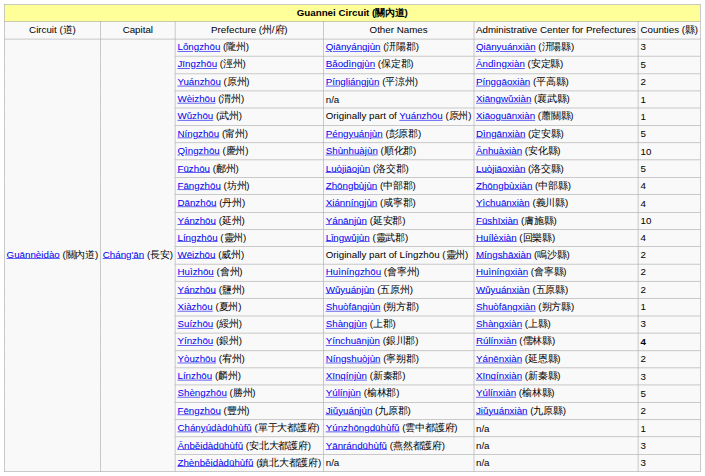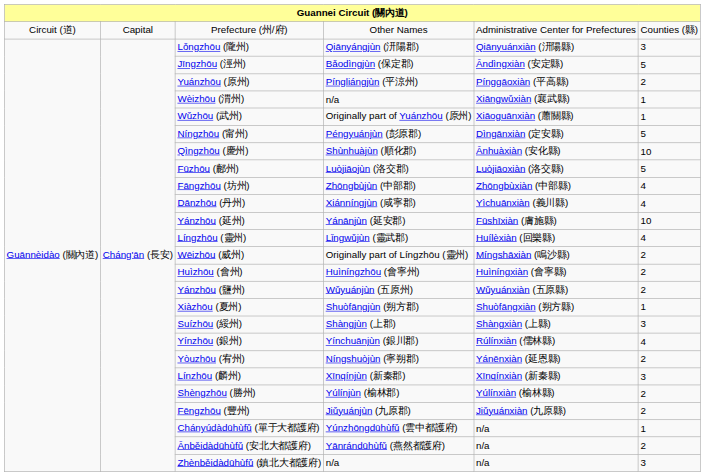 <table class="wikitable collapsible collapsed">
 <tr>
 <th colspan="12" align="center" style="background: #ffff99;"><strong>Guannei Circuit (關內道)</strong></th>
 </tr>
 <tr align="center">
 <td>Circuit (道)</td>
 <td>Capital</td>
 <td>Prefecture (州/府)</td>
 <td>Other Names</td>
 <td>Administrative Center for Prefectures</td>
 <td>Counties (縣)</td>
 </tr>
 <tr>
 <td rowspan="25"><a href='#'>Guānnèidào</a> (關內道)</td>
 <td rowspan="25"><a href='#'>Cháng'ān</a> (長安)</td>
 <td><a href='#'>Lǒngzhōu</a> (隴州)</td>
 <td><a href='#'>Qiānyángjùn</a> (汧陽郡)</td>
 <td><a href='#'>Qiānyuánxiàn</a> (汧陽縣)</td>
 <td>3</td>
 </tr>
 <tr>
 <td><a href='#'>Jīngzhōu</a> (涇州)</td>
 <td><a href='#'>Bǎodìngjùn</a> (保定郡)</td>
 <td><a href='#'>Āndìngxiàn</a> (安定縣)</td>
 <td>5</td>
 </tr>
 <tr>
 <td><a href='#'>Yuánzhōu</a> (原州)</td>
 <td><a href='#'>Píngliángjùn</a> (平涼州)</td>
 <td><a href='#'>Pínggāoxiàn</a> (平高縣)</td>
 <td>2</td>
 </tr>
 <tr>
 <td><a href='#'>Wèizhōu</a> (渭州)</td>
 <td>n/a</td>
 <td><a href='#'>Xiāngwǔxiàn</a> (襄武縣)</td>
 <td>1</td>
 </tr>
 <tr>
 <td><a href='#'>Wǔzhōu</a> (武州)</td>
 <td>Originally part of <a href='#'>Yuánzhōu</a> (原州)</td>
 <td><a href='#'>Xiāoguānxiàn</a> (蕭關縣)</td>
 <td>1</td>
 </tr>
 <tr>
 <td><a href='#'>Níngzhōu</a> (甯州)</td>
 <td><a href='#'>Péngyuánjùn</a> (彭原郡)</td>
 <td><a href='#'>Dìngānxiàn</a> (定安縣)</td>
 <td>5</td>
 </tr>
 <tr>
 <td><a href='#'>Qìngzhōu</a> (慶州)</td>
 <td><a href='#'>Shùnhuàjùn</a> (順化郡)</td>
 <td><a href='#'>Ānhuàxiàn</a> (安化縣)</td>
 <td>10</td>
 </tr>
 <tr>
 <td><a href='#'>Fūzhōu</a> (鄜州)</td>
 <td><a href='#'>Luòjiāojùn</a> (洛交郡)</td>
 <td><a href='#'>Luòjiāoxiàn</a> (洛交縣)</td>
 <td>5</td>
 </tr>
 <tr>
 <td><a href='#'>Fāngzhōu</a> (坊州)</td>
 <td><a href='#'>Zhōngbùjùn</a> (中部郡)</td>
 <td><a href='#'>Zhōngbùxiàn</a> (中部縣)</td>
 <td>4</td>
 </tr>
 <tr>
 <td><a href='#'>Dānzhōu</a> (丹州)</td>
 <td><a href='#'>Xiánníngjùn</a> (咸寧郡)</td>
 <td><a href='#'>Yìchuānxiàn</a> (義川縣)</td>
 <td>4</td>
 </tr>
 <tr>
 <td><a href='#'>Yánzhōu</a> (延州)</td>
 <td><a href='#'>Yánānjùn</a> (延安郡)</td>
 <td><a href='#'>Fūshīxiàn</a> (膚施縣)</td>
 <td>10</td>
 </tr>
 <tr>
 <td><a href='#'>Língzhōu</a> (靈州)</td>
 <td><a href='#'>Lǐngwǔjùn</a> (靈武郡)</td>
 <td><a href='#'>Huílèxiàn</a> (回樂縣)</td>
 <td>4</td>
 </tr>
 <tr>
 <td><a href='#'>Wēizhōu</a> (威州)</td>
 <td>Originally part of Língzhōu (靈州)</td>
 <td><a href='#'>Míngshāxiàn</a> (鳴沙縣)</td>
 <td>2</td>
 </tr>
 <tr>
 <td><a href='#'>Huìzhōu</a> (會州)</td>
 <td><a href='#'>Huìníngzhōu</a> (會寧州)</td>
 <td><a href='#'>Huìníngxiàn</a> (會寧縣)</td>
 <td>2</td>
 </tr>
 <tr>
 <td><a href='#'>Yánzhōu</a> (鹽州)</td>
 <td><a href='#'>Wǔyuánjùn</a> (五原州)</td>
 <td><a href='#'>Wǔyuánxiàn</a> (五原縣)</td>
 <td>2</td>
 </tr>
 <tr>
 <td><a href='#'>Xiàzhōu</a> (夏州)</td>
 <td><a href='#'>Shuòfāngjùn</a> (朔方郡)</td>
 <td><a href='#'>Shuòfāngxiàn</a> (朔方縣)</td>
 <td>1</td>
 </tr>
 <tr>
 <td><a href='#'>Suízhōu</a> (綏州)</td>
 <td><a href='#'>Shàngjùn</a> (上郡)</td>
 <td><a href='#'>Shàngxiàn</a> (上縣)</td>
 <td>3</td>
 </tr>
 <tr>
 <td><a href='#'>Yínzhōu</a> (銀州)</td>
 <td><a href='#'>Yínchuānjùn</a> (銀川郡)</td>
 <td><a href='#'>Rúlínxiàn</a> (儒林縣)</td>
-<td><strong>4</strong></td>
+<td>4</td>
 </tr>
 <tr>
 <td><a href='#'>Yòuzhōu</a> (宥州)</td>
 <td><a href='#'>Níngshuòjùn</a> (寧朔郡)</td>
 <td><a href='#'>Yánēnxiàn</a> (延恩縣)</td>
 <td>2</td>
 </tr>
 <tr>
 <td><a href='#'>Línzhōu</a> (麟州)</td>
 <td><a href='#'>Xīnqínjùn</a> (新秦郡)</td>
 <td><a href='#'>Xīnqínxiàn</a> (新秦縣)</td>
 <td>3</td>
 </tr>
 <tr>
 <td><a href='#'>Shèngzhōu</a> (勝州)</td>
 <td><a href='#'>Yúlínjùn</a> (榆林郡)</td>
 <td><a href='#'>Yúlínxiàn</a> (榆林縣)</td>
-<td>5</td>
+<td>2</td>
 </tr>
 <tr>
 <td><a href='#'>Fēngzhōu</a> (豐州)</td>
 <td><a href='#'>Jiǔyuánjùn</a> (九原郡)</td>
 <td><a href='#'>Jiǔyuánxiàn</a> (九原縣)</td>
 <td>2</td>
 </tr>
 <tr>
 <td><a href='#'>Chányúdàdūhùfǔ</a> (單于大都護府)</td>
 <td><a href='#'>Yúnzhōngdūhùfǔ</a> (雲中都護府)</td>
 <td>n/a</td>
 <td>1</td>
 </tr>
 <tr>
 <td><a href='#'>Ānběidàdūhùfǔ</a> (安北大都護府)</td>
 <td><a href='#'>Yānrándūhùfǔ</a> (燕然都護府)</td>
 <td>n/a</td>
-<td>3</td>
+<td>2</td>
 </tr>
 <tr>
 <td><a href='#'>Zhènběidàdūhùfǔ</a> (鎮北大都護府)</td>
 <td>n/a</td>
 <td>n/a</td>
 <td>3</td>
 </tr>
 </table>
